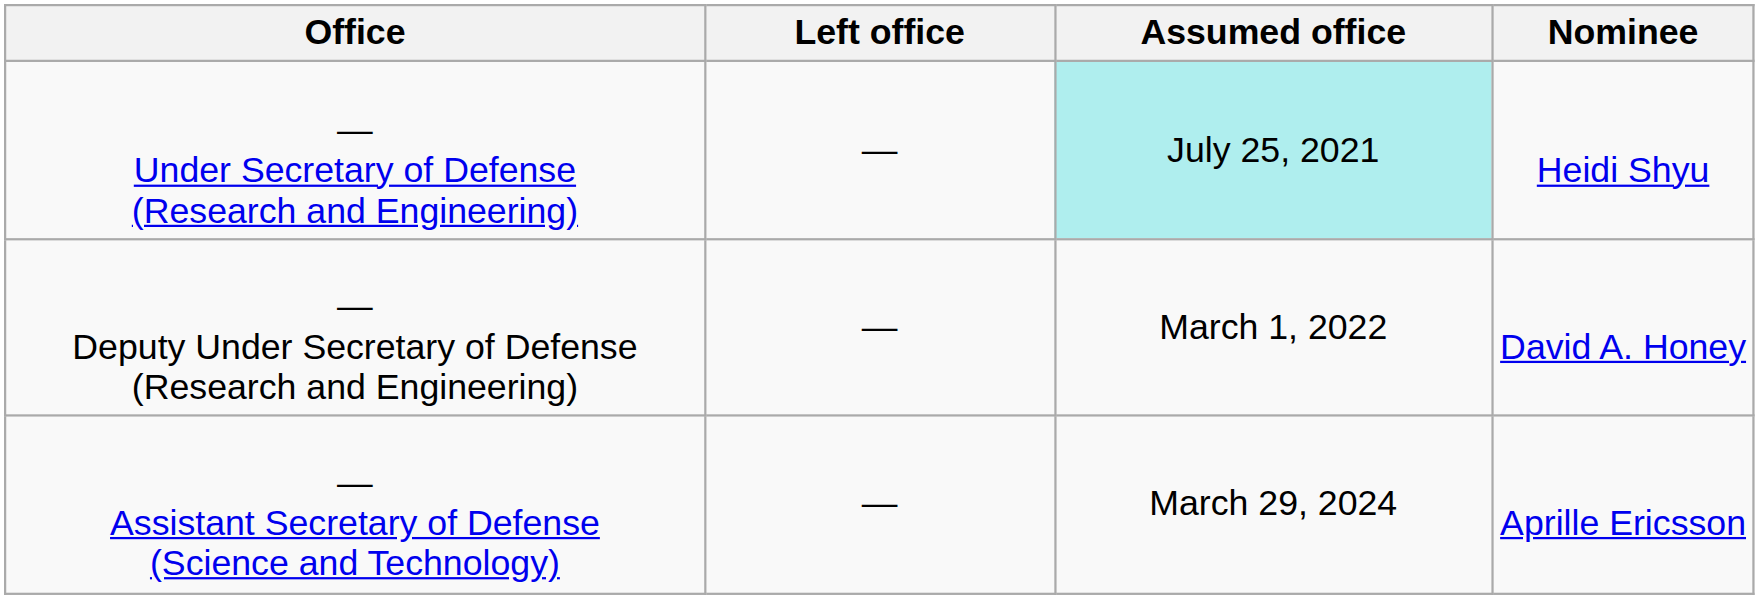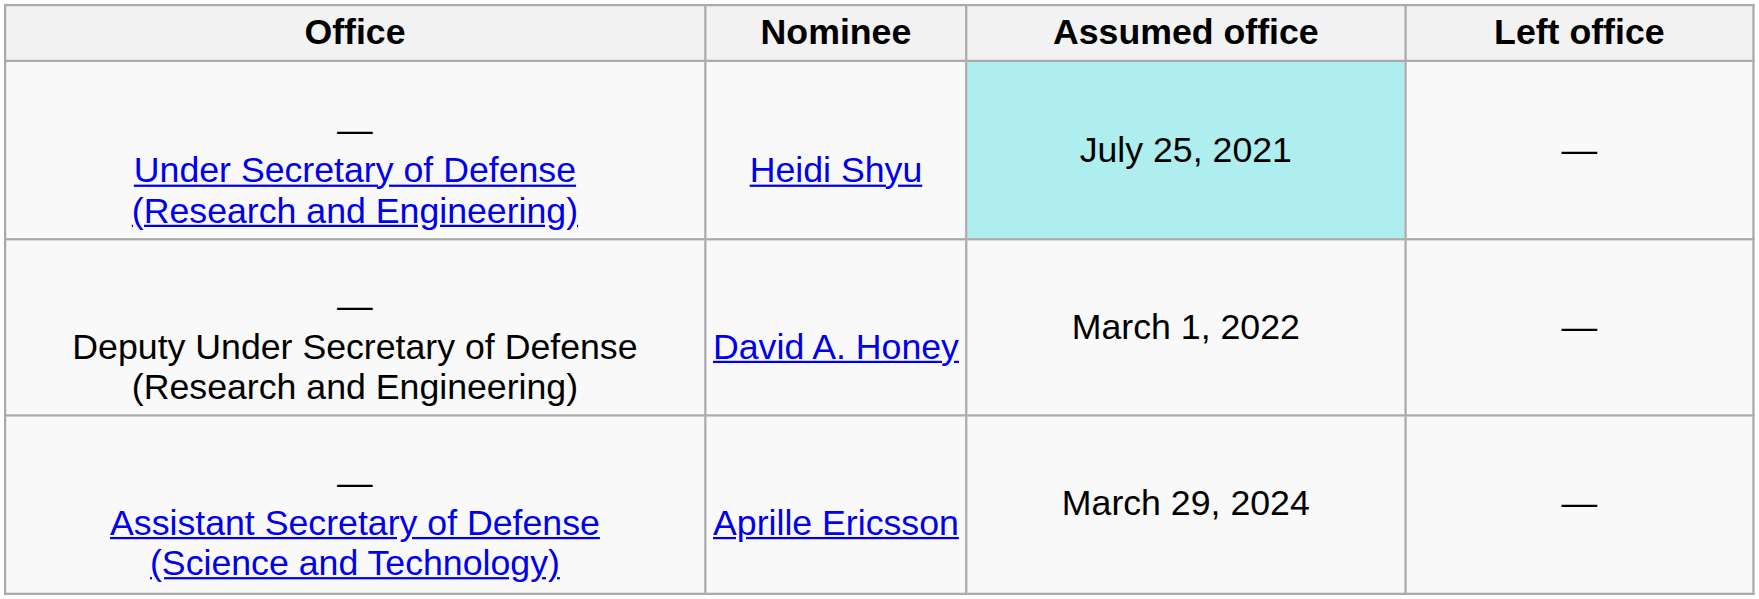 <table class="wikitable sortable" style="text-align:center">
 <tr>
 <th style="width:40%;">Office</th>
+<th style="width:15%;">Nominee</th>
+<th style="width:25%;" data-sort-type="date">Assumed office</th>
 <th style="width:20%;" data-sort-type="date">Left office</th>
-<th style="width:25%;" data-sort-type="date">Assumed office</th>
-<th style="width:15%;">Nominee</th>
 </tr>
 <tr>
 <td><br>—<br><a href='#'>Under Secretary of Defense<br>(Research and Engineering)</a></td>
+<td><br><a href='#'>Heidi Shyu</a></td>
+<td data-sort-value="July 25, 2021" style="background: paleturquoise;">July 25, 2021<br></td>
 <td>—</td>
-<td data-sort-value="July 25, 2021" style="background: paleturquoise;">July 25, 2021<br></td>
-<td><br><a href='#'>Heidi Shyu</a></td>
 </tr>
 <tr>
 <td><br>—<br>Deputy Under Secretary of Defense<br>(Research and Engineering)</td>
+<td><br><a href='#'>David A. Honey</a></td>
+<td data-sort-value="March 1, 2022">March 1, 2022<br></td>
 <td>—</td>
-<td data-sort-value="March 1, 2022">March 1, 2022<br></td>
-<td><br><a href='#'>David A. Honey</a></td>
 </tr>
 <tr>
 <td><br>—<br><a href='#'>Assistant Secretary of Defense<br>(Science and Technology)</a></td>
+<td><br><a href='#'>Aprille Ericsson</a></td>
+<td>March 29, 2024<br></td>
 <td>—</td>
-<td>March 29, 2024<br></td>
-<td><br><a href='#'>Aprille Ericsson</a></td>
 </tr>
 </table>
